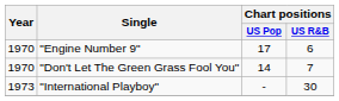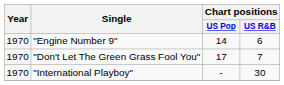 <table class="wikitable" style="text-align:center;">
 <tr>
 <th rowspan="2">Year</th>
 <th rowspan="2">Single</th>
 <th colspan="2">Chart positions</th>
 </tr>
 <tr style="font-size:smaller;">
 <th><a href='#'>US Pop</a></th>
 <th><a href='#'>US R&B</a></th>
 </tr>
 <tr>
 <td rowspan="1">1970</td>
 <td align="left">"Engine Number 9"</td>
-<td>17</td>
+<td>14</td>
 <td>6</td>
 </tr>
 <tr>
 <td rowspan="1">1970</td>
 <td align="left">"Don't Let The Green Grass Fool You"</td>
-<td>14</td>
+<td>17</td>
 <td>7</td>
 </tr>
 <tr>
-<td rowspan="1">1973</td>
+<td rowspan="1">1970</td>
 <td align="left">"International Playboy"</td>
 <td>-</td>
 <td>30</td>
 </tr>
 <tr>
 </tr>
 </table>
